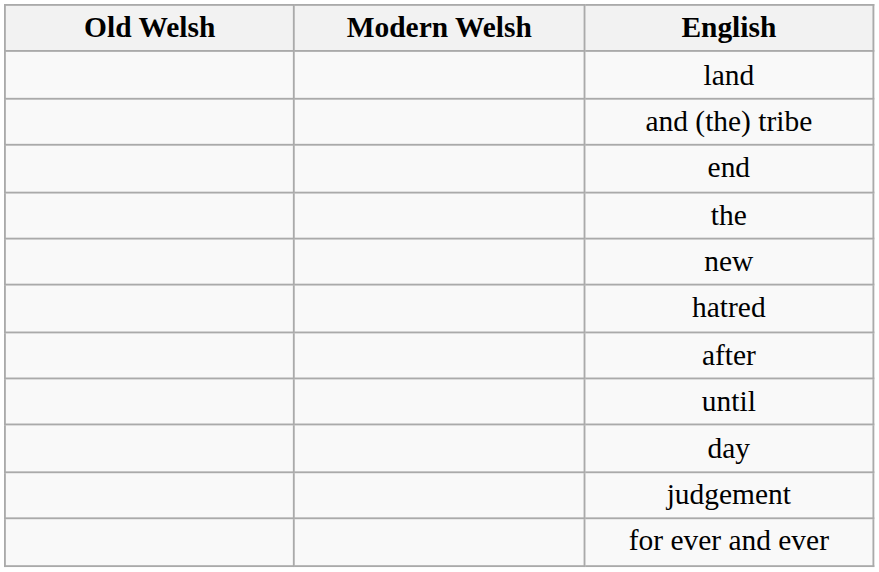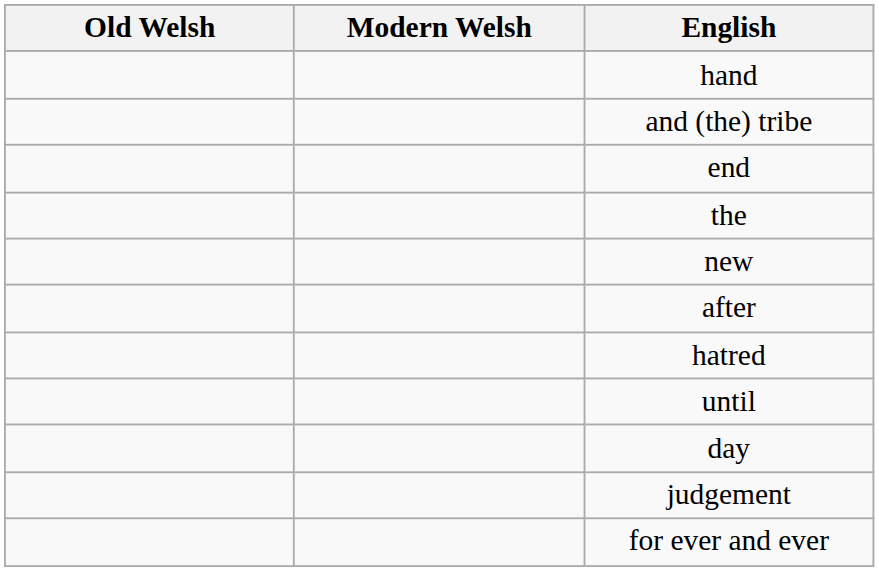 <table class="wikitable" style="text-align:center">
 <tr>
 <th scope="col" width="150pt">Old Welsh</th>
 <th scope="col" width="150pt">Modern Welsh</th>
 <th scope="col" width="150pt">English</th>
 </tr>
 <tr>
 <td></td>
 <td></td>
-<td>land</td>
+<td>hand</td>
 </tr>
 <tr>
 <td></td>
 <td></td>
 <td>and (the) tribe</td>
 </tr>
 <tr>
 <td></td>
 <td></td>
 <td>end</td>
 </tr>
 <tr>
 <td></td>
 <td></td>
 <td>the</td>
 </tr>
 <tr>
 <td></td>
 <td></td>
 <td>new</td>
 </tr>
 <tr>
 <td></td>
 <td></td>
-<td>hatred</td>
+<td>after</td>
 </tr>
 <tr>
 <td></td>
 <td></td>
-<td>after</td>
+<td>hatred</td>
 </tr>
 <tr>
 <td></td>
 <td></td>
 <td>until</td>
 </tr>
 <tr>
 <td></td>
 <td></td>
 <td>day</td>
 </tr>
 <tr>
 <td></td>
 <td></td>
 <td>judgement</td>
 </tr>
 <tr>
 <td></td>
 <td></td>
 <td>for ever and ever</td>
 </tr>
 </table>
